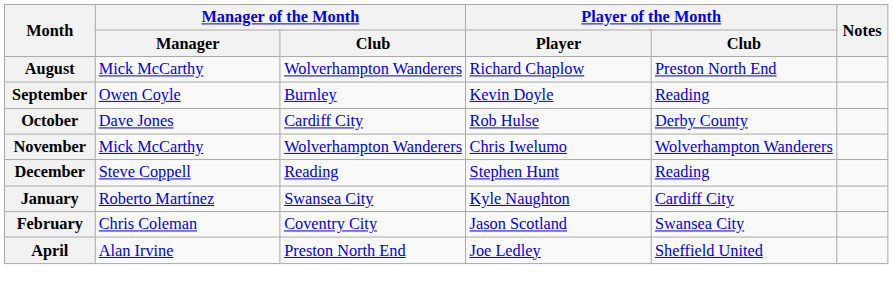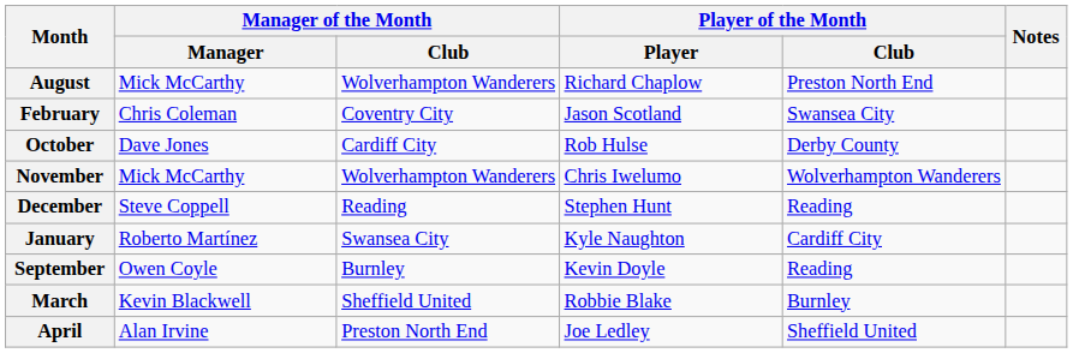 <table class="wikitable">
 <tr>
 <th rowspan="2">Month</th>
 <th colspan="2"><a href='#'>Manager of the Month</a></th>
 <th colspan="2"><a href='#'>Player of the Month</a></th>
 <th rowspan="2">Notes</th>
 </tr>
 <tr>
 <th width=21%>Manager</th>
 <th width=21%>Club</th>
 <th width=21%>Player</th>
 <th width=21%>Club</th>
 </tr>
 <tr>
 <th>August</th>
 <td><a href='#'>Mick McCarthy</a></td>
 <td><a href='#'>Wolverhampton Wanderers</a></td>
 <td><a href='#'>Richard Chaplow</a></td>
 <td><a href='#'>Preston North End</a></td>
 <td align="center"></td>
 </tr>
 <tr>
-<th>September</th>
-<td><a href='#'>Owen Coyle</a></td>
-<td><a href='#'>Burnley</a></td>
-<td><a href='#'>Kevin Doyle</a></td>
-<td><a href='#'>Reading</a></td>
+<th>February</th>
+<td><a href='#'>Chris Coleman</a></td>
+<td><a href='#'>Coventry City</a></td>
+<td><a href='#'>Jason Scotland</a></td>
+<td><a href='#'>Swansea City</a></td>
 <td align="center"></td>
 </tr>
 <tr>
 <th>October</th>
 <td><a href='#'>Dave Jones</a></td>
 <td><a href='#'>Cardiff City</a></td>
 <td><a href='#'>Rob Hulse</a></td>
 <td><a href='#'>Derby County</a></td>
 <td align="center"></td>
 </tr>
 <tr>
 <th>November</th>
 <td><a href='#'>Mick McCarthy</a></td>
 <td><a href='#'>Wolverhampton Wanderers</a></td>
 <td><a href='#'>Chris Iwelumo</a></td>
 <td><a href='#'>Wolverhampton Wanderers</a></td>
 <td align="center"></td>
 </tr>
 <tr>
 <th>December</th>
 <td><a href='#'>Steve Coppell</a></td>
 <td><a href='#'>Reading</a></td>
 <td><a href='#'>Stephen Hunt</a></td>
 <td><a href='#'>Reading</a></td>
 <td align="center"></td>
 </tr>
 <tr>
 <th>January</th>
 <td><a href='#'>Roberto Martínez</a></td>
 <td><a href='#'>Swansea City</a></td>
 <td><a href='#'>Kyle Naughton</a></td>
 <td><a href='#'>Cardiff City</a></td>
 <td align="center"></td>
 </tr>
 <tr>
-<th>February</th>
-<td><a href='#'>Chris Coleman</a></td>
-<td><a href='#'>Coventry City</a></td>
-<td><a href='#'>Jason Scotland</a></td>
-<td><a href='#'>Swansea City</a></td>
+<th>September</th>
+<td><a href='#'>Owen Coyle</a></td>
+<td><a href='#'>Burnley</a></td>
+<td><a href='#'>Kevin Doyle</a></td>
+<td><a href='#'>Reading</a></td>
+<td align="center"></td>
+</tr>
+<tr>
+<th>March</th>
+<td><a href='#'>Kevin Blackwell</a></td>
+<td><a href='#'>Sheffield United</a></td>
+<td><a href='#'>Robbie Blake</a></td>
+<td><a href='#'>Burnley</a></td>
 <td align="center"></td>
 </tr>
 <tr>
 <th>April</th>
 <td><a href='#'>Alan Irvine</a></td>
 <td><a href='#'>Preston North End</a></td>
 <td><a href='#'>Joe Ledley</a></td>
 <td><a href='#'>Sheffield United</a></td>
 <td></td>
 </tr>
 </table>
